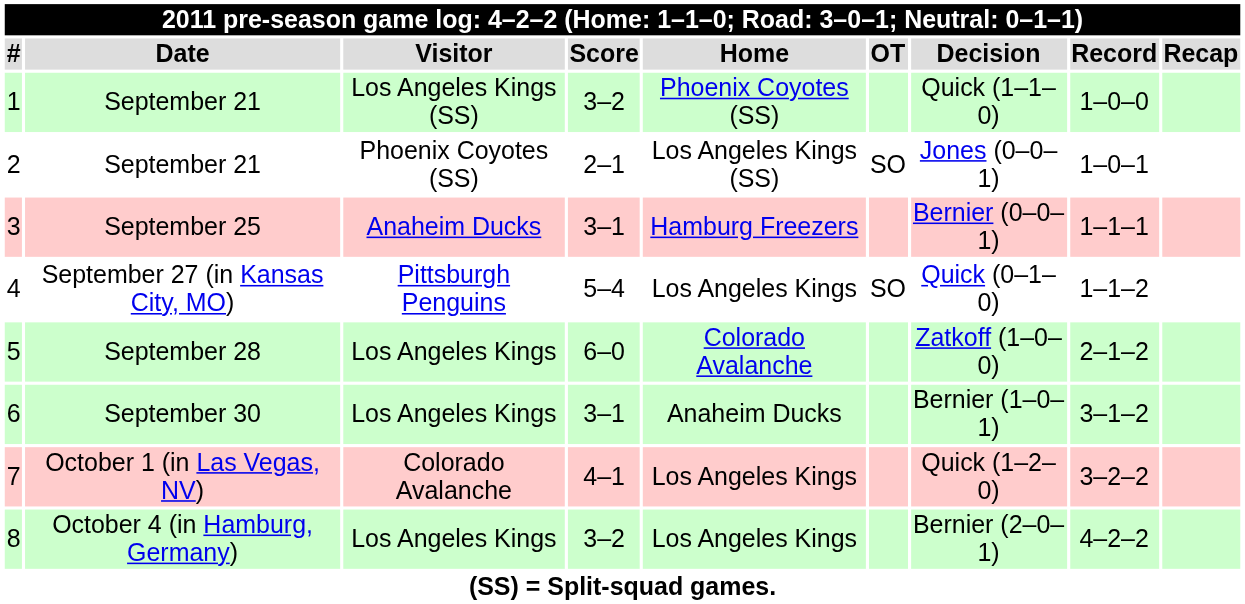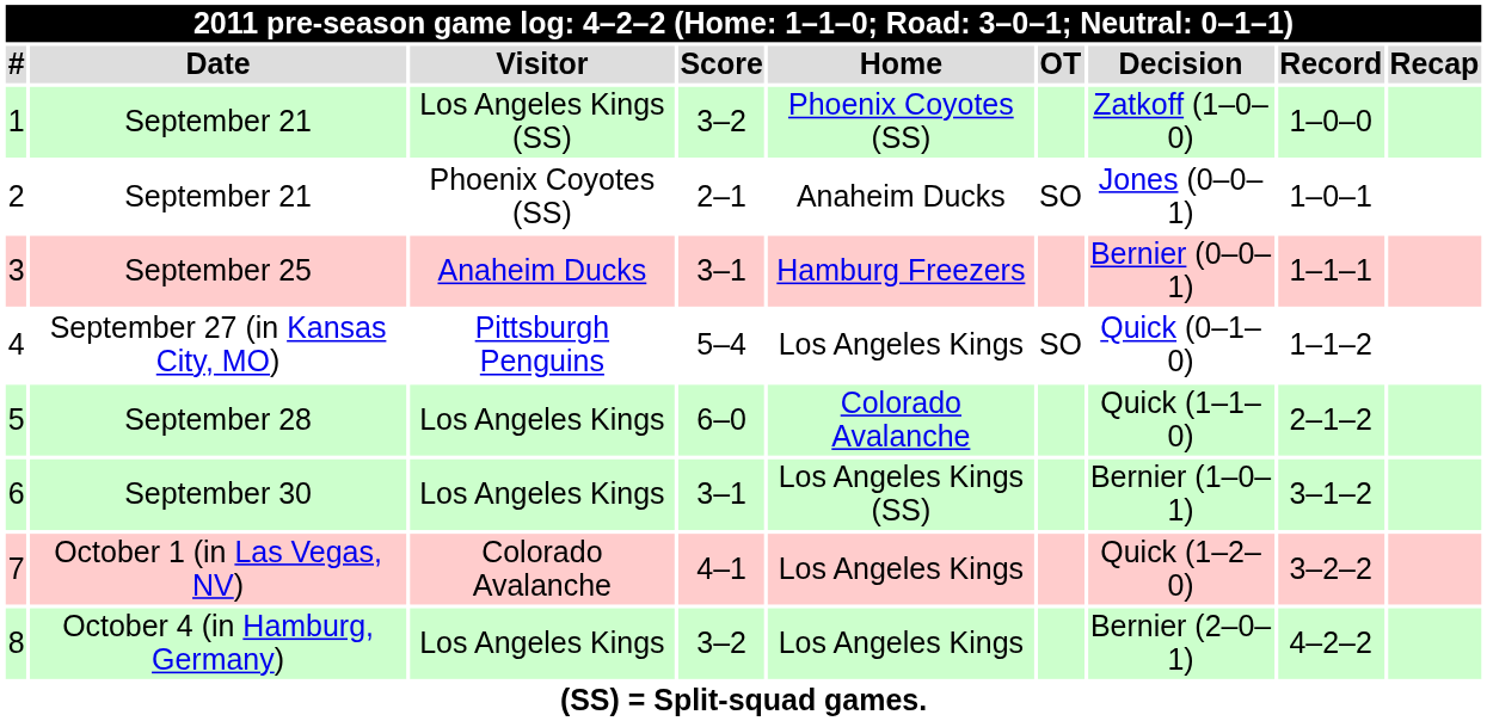 <table class="toccolours collapsible collapsed"  style="width:90%; clear:both; margin:1.5em auto; text-align:center;">
 <tr>
 <th colspan=11 style="background:black; color:#FFFFFF;">2011 pre-season game log: 4–2–2 (Home: 1–1–0; Road: 3–0–1; Neutral: 0–1–1)</th>
 </tr>
 <tr style="text-align:center; background:#ddd;">
 <td><strong>#</strong></td>
 <td><strong>Date</strong></td>
 <td><strong>Visitor</strong></td>
 <td><strong>Score</strong></td>
 <td><strong>Home</strong></td>
 <td><strong>OT</strong></td>
 <td><strong>Decision</strong></td>
 <td><strong>Record</strong></td>
 <td><strong>Recap</strong></td>
 </tr>
 <tr style="text-align:center; background:#cfc;">
 <td>1</td>
 <td>September 21</td>
 <td>Los Angeles Kings (SS)</td>
 <td>3–2</td>
 <td><a href='#'>Phoenix Coyotes</a> (SS)</td>
 <td></td>
-<td>Quick (1–1–0)</td>
+<td><a href='#'>Zatkoff</a> (1–0–0)</td>
 <td>1–0–0</td>
 <td></td>
 </tr>
 <tr style="text-align:center; background:white;">
 <td>2</td>
 <td>September 21</td>
 <td>Phoenix Coyotes (SS)</td>
 <td>2–1</td>
-<td>Los Angeles Kings (SS)</td>
+<td>Anaheim Ducks</td>
 <td>SO</td>
 <td><a href='#'>Jones</a> (0–0–1)</td>
 <td>1–0–1</td>
 <td></td>
 </tr>
 <tr style="text-align:center; background:#fcc;">
 <td>3</td>
 <td>September 25</td>
 <td><a href='#'>Anaheim Ducks</a></td>
 <td>3–1</td>
 <td><a href='#'>Hamburg Freezers</a></td>
 <td></td>
 <td><a href='#'>Bernier</a> (0–0–1)</td>
 <td>1–1–1</td>
 <td></td>
 </tr>
 <tr style="text-align:center; background:white;">
 <td>4</td>
 <td>September 27 (in <a href='#'>Kansas City, MO</a>)</td>
 <td><a href='#'>Pittsburgh Penguins</a></td>
 <td>5–4</td>
 <td>Los Angeles Kings</td>
 <td>SO</td>
 <td><a href='#'>Quick</a> (0–1–0)</td>
 <td>1–1–2</td>
 <td></td>
 </tr>
 <tr style="text-align:center; background:#cfc;">
 <td>5</td>
 <td>September 28</td>
 <td>Los Angeles Kings</td>
 <td>6–0</td>
 <td><a href='#'>Colorado Avalanche</a></td>
 <td></td>
-<td><a href='#'>Zatkoff</a> (1–0–0)</td>
+<td>Quick (1–1–0)</td>
 <td>2–1–2</td>
 <td></td>
 </tr>
 <tr style="text-align:center; background:#cfc;">
 <td>6</td>
 <td>September 30</td>
 <td>Los Angeles Kings</td>
 <td>3–1</td>
-<td>Anaheim Ducks</td>
+<td>Los Angeles Kings (SS)</td>
 <td></td>
 <td>Bernier (1–0–1)</td>
 <td>3–1–2</td>
 <td></td>
 </tr>
 <tr style="text-align:center; background:#fcc;">
 <td>7</td>
 <td>October 1 (in <a href='#'>Las Vegas, NV</a>)</td>
 <td>Colorado Avalanche</td>
 <td>4–1</td>
 <td>Los Angeles Kings</td>
 <td></td>
 <td>Quick (1–2–0)</td>
 <td>3–2–2</td>
 <td></td>
 </tr>
 <tr style="text-align:center; background:#cfc;">
 <td>8</td>
 <td>October 4 (in <a href='#'>Hamburg, Germany</a>)</td>
 <td>Los Angeles Kings</td>
 <td>3–2</td>
 <td>Los Angeles Kings</td>
 <td></td>
 <td>Bernier (2–0–1)</td>
 <td>4–2–2</td>
 <td></td>
 </tr>
 <tr style="text-align:center;">
 <th colspan=11>(SS) = Split-squad games.</th>
 </tr>
 </table>
